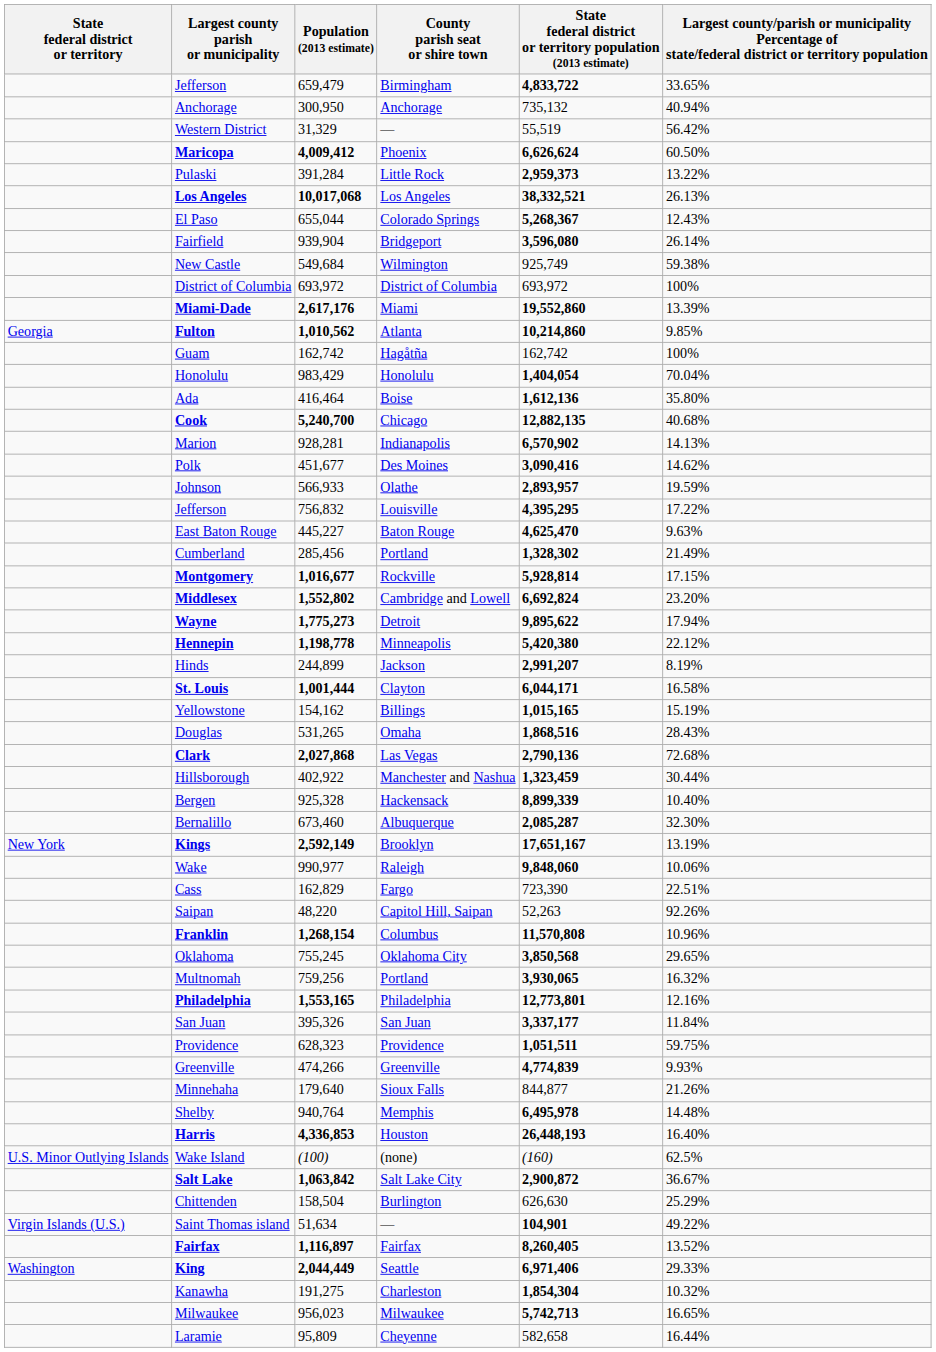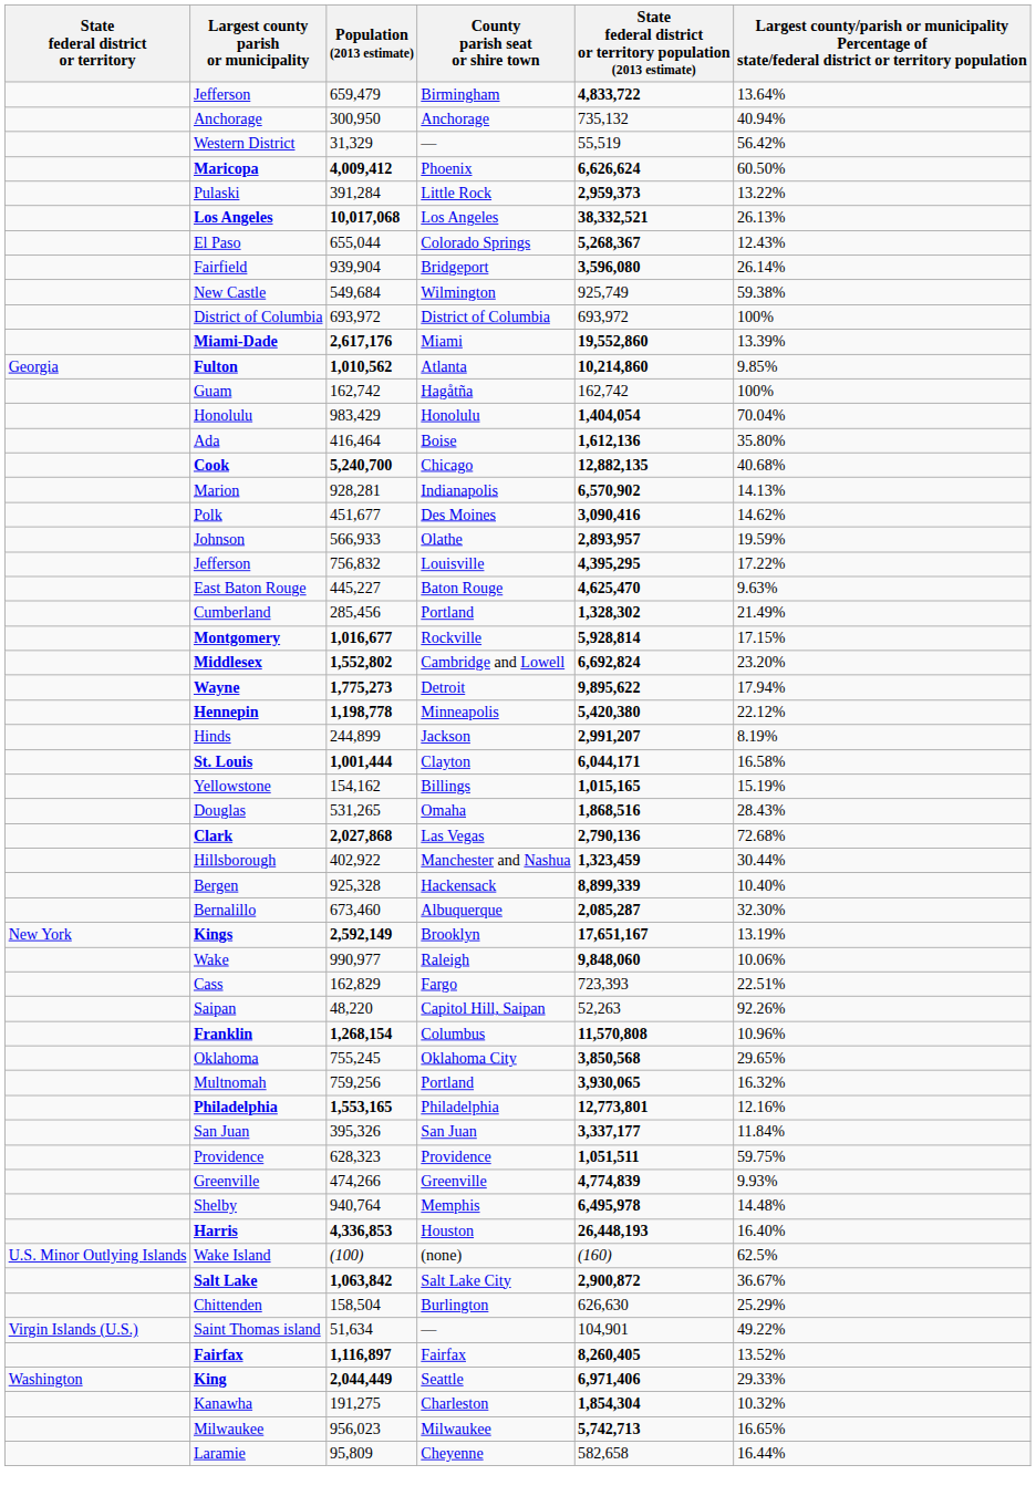 <table class="wikitable sortable">
 <tr>
 <th>State<br>federal district<br> or territory</th>
 <th>Largest county<br>parish<br> or municipality</th>
 <th>Population<br> <small>(2013 estimate)</small></th>
 <th>County<br>parish seat<br> or shire town</th>
 <th>State<br>federal district<br> or territory population <br><small>(2013 estimate)</small></th>
 <th>Largest county/parish or municipality<br> Percentage of<br>state/federal district or territory population</th>
 </tr>
 <tr>
 <td></td>
 <td><a href='#'>Jefferson</a></td>
 <td>659,479</td>
 <td><a href='#'>Birmingham</a></td>
 <td><strong>4,833,722</strong></td>
-<td>33.65%</td>
+<td>13.64%</td>
 </tr>
 <tr>
 <td></td>
 <td><a href='#'>Anchorage</a></td>
 <td>300,950</td>
 <td><a href='#'>Anchorage</a></td>
 <td>735,132</td>
 <td>40.94%</td>
 </tr>
 <tr>
 <td></td>
 <td><a href='#'>Western District</a></td>
 <td>31,329</td>
 <td>—</td>
 <td>55,519</td>
 <td>56.42%</td>
 </tr>
 <tr>
 <td></td>
 <td><strong><a href='#'>Maricopa</a></strong></td>
 <td><strong>4,009,412</strong></td>
 <td><a href='#'>Phoenix</a></td>
 <td><strong>6,626,624</strong></td>
 <td>60.50%</td>
 </tr>
 <tr>
 <td></td>
 <td><a href='#'>Pulaski</a></td>
 <td>391,284</td>
 <td><a href='#'>Little Rock</a></td>
 <td><strong>2,959,373</strong></td>
 <td>13.22%</td>
 </tr>
 <tr>
 <td></td>
 <td><strong><a href='#'>Los Angeles</a></strong></td>
 <td><strong>10,017,068</strong></td>
 <td><a href='#'>Los Angeles</a></td>
 <td><strong>38,332,521</strong></td>
 <td>26.13%</td>
 </tr>
 <tr>
 <td></td>
 <td><a href='#'>El Paso</a></td>
 <td>655,044</td>
 <td><a href='#'>Colorado Springs</a></td>
 <td><strong>5,268,367</strong></td>
 <td>12.43%</td>
 </tr>
 <tr>
 <td></td>
 <td><a href='#'>Fairfield</a></td>
 <td>939,904</td>
 <td><a href='#'>Bridgeport</a></td>
 <td><strong>3,596,080</strong></td>
 <td>26.14%</td>
 </tr>
 <tr>
 <td></td>
 <td><a href='#'>New Castle</a></td>
 <td>549,684</td>
 <td><a href='#'>Wilmington</a></td>
 <td>925,749</td>
 <td>59.38%</td>
 </tr>
 <tr>
 <td></td>
 <td><a href='#'>District of Columbia</a></td>
 <td>693,972</td>
 <td><a href='#'>District of Columbia</a></td>
 <td>693,972</td>
 <td>100%</td>
 </tr>
 <tr>
 <td></td>
 <td><strong><a href='#'>Miami-Dade</a></strong></td>
 <td><strong>2,617,176</strong></td>
 <td><a href='#'>Miami</a></td>
 <td><strong>19,552,860</strong></td>
 <td>13.39%</td>
 </tr>
 <tr>
 <td> <a href='#'>Georgia</a></td>
 <td><strong><a href='#'>Fulton</a></strong></td>
 <td><strong>1,010,562</strong></td>
 <td><a href='#'>Atlanta</a></td>
 <td><strong>10,214,860</strong></td>
 <td>9.85%</td>
 </tr>
 <tr>
 <td></td>
 <td><a href='#'>Guam</a></td>
 <td>162,742</td>
 <td><a href='#'>Hagåtña</a></td>
 <td>162,742</td>
 <td>100%</td>
 </tr>
 <tr>
 <td></td>
 <td><a href='#'>Honolulu</a></td>
 <td>983,429</td>
 <td><a href='#'>Honolulu</a></td>
 <td><strong>1,404,054</strong></td>
 <td>70.04%</td>
 </tr>
 <tr>
 <td></td>
 <td><a href='#'>Ada</a></td>
 <td>416,464</td>
 <td><a href='#'>Boise</a></td>
 <td><strong>1,612,136</strong></td>
 <td>35.80%</td>
 </tr>
 <tr>
 <td></td>
 <td><strong><a href='#'>Cook</a></strong></td>
 <td><strong>5,240,700</strong></td>
 <td><a href='#'>Chicago</a></td>
 <td><strong>12,882,135</strong></td>
 <td>40.68%</td>
 </tr>
 <tr>
 <td></td>
 <td><a href='#'>Marion</a></td>
 <td>928,281</td>
 <td><a href='#'>Indianapolis</a></td>
 <td><strong>6,570,902</strong></td>
 <td>14.13%</td>
 </tr>
 <tr>
 <td></td>
 <td><a href='#'>Polk</a></td>
 <td>451,677</td>
 <td><a href='#'>Des Moines</a></td>
 <td><strong>3,090,416</strong></td>
 <td>14.62%</td>
 </tr>
 <tr>
 <td></td>
 <td><a href='#'>Johnson</a></td>
 <td>566,933</td>
 <td><a href='#'>Olathe</a></td>
 <td><strong>2,893,957</strong></td>
 <td>19.59%</td>
 </tr>
 <tr>
 <td></td>
 <td><a href='#'>Jefferson</a></td>
 <td>756,832</td>
 <td><a href='#'>Louisville</a></td>
 <td><strong>4,395,295</strong></td>
 <td>17.22%</td>
 </tr>
 <tr>
 <td></td>
 <td><a href='#'>East Baton Rouge</a></td>
 <td>445,227</td>
 <td><a href='#'>Baton Rouge</a></td>
 <td><strong>4,625,470</strong></td>
 <td>9.63%</td>
 </tr>
 <tr>
 <td></td>
 <td><a href='#'>Cumberland</a></td>
 <td>285,456</td>
 <td><a href='#'>Portland</a></td>
 <td><strong>1,328,302</strong></td>
 <td>21.49%</td>
 </tr>
 <tr>
 <td></td>
 <td><strong><a href='#'>Montgomery</a></strong></td>
 <td><strong>1,016,677</strong></td>
 <td><a href='#'>Rockville</a></td>
 <td><strong>5,928,814</strong></td>
 <td>17.15%</td>
 </tr>
 <tr>
 <td></td>
 <td><strong><a href='#'>Middlesex</a></strong></td>
 <td><strong>1,552,802</strong></td>
 <td><a href='#'>Cambridge</a> and <a href='#'>Lowell</a></td>
 <td><strong>6,692,824</strong></td>
 <td>23.20%</td>
 </tr>
 <tr>
 <td></td>
 <td><strong><a href='#'>Wayne</a></strong></td>
 <td><strong>1,775,273</strong></td>
 <td><a href='#'>Detroit</a></td>
 <td><strong>9,895,622</strong></td>
 <td>17.94%</td>
 </tr>
 <tr>
 <td></td>
 <td><strong><a href='#'>Hennepin</a></strong></td>
 <td><strong>1,198,778</strong></td>
 <td><a href='#'>Minneapolis</a></td>
 <td><strong>5,420,380</strong></td>
 <td>22.12%</td>
 </tr>
 <tr>
 <td></td>
 <td><a href='#'>Hinds</a></td>
 <td>244,899</td>
 <td><a href='#'>Jackson</a></td>
 <td><strong>2,991,207</strong></td>
 <td>8.19%</td>
 </tr>
 <tr>
 <td></td>
 <td><strong><a href='#'>St. Louis</a></strong></td>
 <td><strong>1,001,444</strong></td>
 <td><a href='#'>Clayton</a></td>
 <td><strong>6,044,171</strong></td>
 <td>16.58%</td>
 </tr>
 <tr>
 <td></td>
 <td><a href='#'>Yellowstone</a></td>
 <td>154,162</td>
 <td><a href='#'>Billings</a></td>
 <td><strong>1,015,165</strong></td>
 <td>15.19%</td>
 </tr>
 <tr>
 <td></td>
 <td><a href='#'>Douglas</a></td>
 <td>531,265</td>
 <td><a href='#'>Omaha</a></td>
 <td><strong>1,868,516</strong></td>
 <td>28.43%</td>
 </tr>
 <tr>
 <td></td>
 <td><strong><a href='#'>Clark</a></strong></td>
 <td><strong>2,027,868</strong></td>
 <td><a href='#'>Las Vegas</a></td>
 <td><strong>2,790,136</strong></td>
 <td>72.68%</td>
 </tr>
 <tr>
 <td></td>
 <td><a href='#'>Hillsborough</a></td>
 <td>402,922</td>
 <td><a href='#'>Manchester</a> and <a href='#'>Nashua</a></td>
 <td><strong>1,323,459</strong></td>
 <td>30.44%</td>
 </tr>
 <tr>
 <td></td>
 <td><a href='#'>Bergen</a></td>
 <td>925,328</td>
 <td><a href='#'>Hackensack</a></td>
 <td><strong>8,899,339</strong></td>
 <td>10.40%</td>
 </tr>
 <tr>
 <td></td>
 <td><a href='#'>Bernalillo</a></td>
 <td>673,460</td>
 <td><a href='#'>Albuquerque</a></td>
 <td><strong>2,085,287</strong></td>
 <td>32.30%</td>
 </tr>
 <tr>
 <td> <a href='#'>New York</a></td>
 <td><strong><a href='#'>Kings</a></strong></td>
 <td><strong>2,592,149</strong></td>
 <td><a href='#'>Brooklyn</a></td>
 <td><strong>17,651,167</strong></td>
 <td>13.19%</td>
 </tr>
 <tr>
 <td></td>
 <td><a href='#'>Wake</a></td>
 <td>990,977</td>
 <td><a href='#'>Raleigh</a></td>
 <td><strong>9,848,060</strong></td>
 <td>10.06%</td>
 </tr>
 <tr>
 <td></td>
 <td><a href='#'>Cass</a></td>
 <td>162,829</td>
 <td><a href='#'>Fargo</a></td>
-<td>723,390</td>
+<td>723,393</td>
 <td>22.51%</td>
 </tr>
 <tr>
 <td></td>
 <td><a href='#'>Saipan</a></td>
 <td>48,220</td>
 <td><a href='#'>Capitol Hill, Saipan</a></td>
 <td>52,263</td>
 <td>92.26%</td>
 </tr>
 <tr>
 <td></td>
 <td><strong><a href='#'>Franklin</a></strong></td>
 <td><strong>1,268,154</strong></td>
 <td><a href='#'>Columbus</a></td>
 <td><strong>11,570,808</strong></td>
 <td>10.96%</td>
 </tr>
 <tr>
 <td></td>
 <td><a href='#'>Oklahoma</a></td>
 <td>755,245</td>
 <td><a href='#'>Oklahoma City</a></td>
 <td><strong>3,850,568</strong></td>
 <td>29.65%</td>
 </tr>
 <tr>
 <td></td>
 <td><a href='#'>Multnomah</a></td>
 <td>759,256</td>
 <td><a href='#'>Portland</a></td>
 <td><strong>3,930,065</strong></td>
 <td>16.32%</td>
 </tr>
 <tr>
 <td></td>
 <td><strong><a href='#'>Philadelphia</a></strong></td>
 <td><strong>1,553,165</strong></td>
 <td><a href='#'>Philadelphia</a></td>
 <td><strong>12,773,801</strong></td>
 <td>12.16%</td>
 </tr>
 <tr>
 <td></td>
 <td><a href='#'>San Juan</a></td>
 <td>395,326</td>
 <td><a href='#'>San Juan</a></td>
 <td><strong>3,337,177</strong></td>
 <td>11.84%</td>
 </tr>
 <tr>
 <td></td>
 <td><a href='#'>Providence</a></td>
 <td>628,323</td>
 <td><a href='#'>Providence</a></td>
 <td><strong>1,051,511</strong></td>
 <td>59.75%</td>
 </tr>
 <tr>
 <td></td>
 <td><a href='#'>Greenville</a></td>
 <td>474,266</td>
 <td><a href='#'>Greenville</a></td>
 <td><strong>4,774,839</strong></td>
 <td>9.93%</td>
 </tr>
 <tr>
 <td></td>
-<td><a href='#'>Minnehaha</a></td>
-<td>179,640</td>
-<td><a href='#'>Sioux Falls</a></td>
-<td>844,877</td>
-<td>21.26%</td>
-</tr>
-<tr>
-<td></td>
 <td><a href='#'>Shelby</a></td>
 <td>940,764</td>
 <td><a href='#'>Memphis</a></td>
 <td><strong>6,495,978</strong></td>
 <td>14.48%</td>
 </tr>
 <tr>
 <td></td>
 <td><strong><a href='#'>Harris</a></strong></td>
 <td><strong>4,336,853</strong></td>
 <td><a href='#'>Houston</a></td>
 <td><strong>26,448,193</strong></td>
 <td>16.40%</td>
 </tr>
 <tr>
 <td> <a href='#'>U.S. Minor Outlying Islands</a></td>
 <td><a href='#'>Wake Island</a></td>
 <td><em>(100)</em></td>
 <td>(none)</td>
 <td><em>(160)</em></td>
 <td>62.5%</td>
 </tr>
 <tr>
 <td></td>
 <td><strong><a href='#'>Salt Lake</a></strong></td>
 <td><strong>1,063,842</strong></td>
 <td><a href='#'>Salt Lake City</a></td>
 <td><strong>2,900,872</strong></td>
 <td>36.67%</td>
 </tr>
 <tr>
 <td></td>
 <td><a href='#'>Chittenden</a></td>
 <td>158,504</td>
 <td><a href='#'>Burlington</a></td>
 <td>626,630</td>
 <td>25.29%</td>
 </tr>
 <tr>
 <td> <a href='#'>Virgin Islands (U.S.)</a></td>
 <td><a href='#'>Saint Thomas island</a></td>
 <td>51,634</td>
 <td>—</td>
-<td><strong>104,901</strong></td>
+<td>104,901</td>
 <td>49.22%</td>
 </tr>
 <tr>
 <td></td>
 <td><strong><a href='#'>Fairfax</a></strong></td>
 <td><strong>1,116,897</strong></td>
 <td><a href='#'>Fairfax</a></td>
 <td><strong>8,260,405</strong></td>
 <td>13.52%</td>
 </tr>
 <tr>
 <td> <a href='#'>Washington</a></td>
 <td><strong><a href='#'>King</a></strong></td>
 <td><strong>2,044,449</strong></td>
 <td><a href='#'>Seattle</a></td>
 <td><strong>6,971,406</strong></td>
 <td>29.33%</td>
 </tr>
 <tr>
 <td></td>
 <td><a href='#'>Kanawha</a></td>
 <td>191,275</td>
 <td><a href='#'>Charleston</a></td>
 <td><strong>1,854,304</strong></td>
 <td>10.32%</td>
 </tr>
 <tr>
 <td></td>
 <td><a href='#'>Milwaukee</a></td>
 <td>956,023</td>
 <td><a href='#'>Milwaukee</a></td>
 <td><strong>5,742,713</strong></td>
 <td>16.65%</td>
 </tr>
 <tr>
 <td></td>
 <td><a href='#'>Laramie</a></td>
 <td>95,809</td>
 <td><a href='#'>Cheyenne</a></td>
 <td>582,658</td>
 <td>16.44%</td>
 </tr>
 </table>
